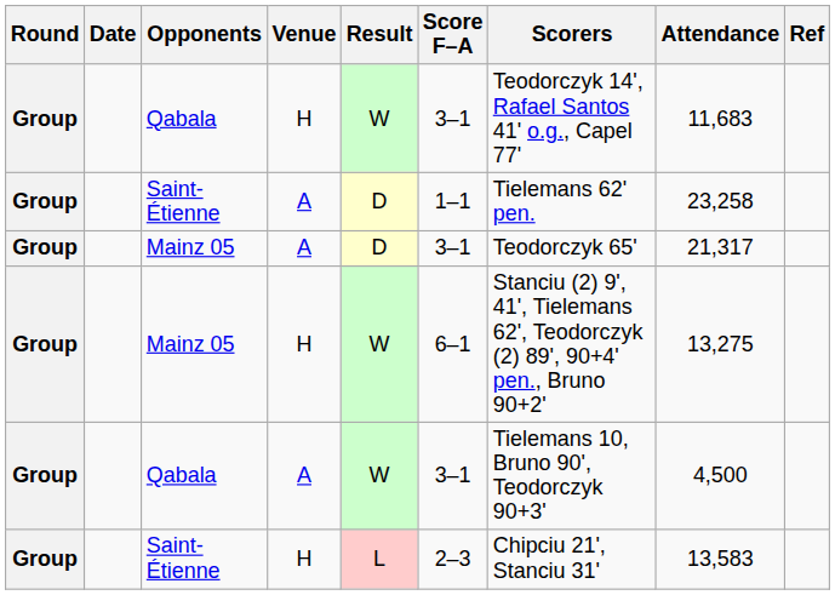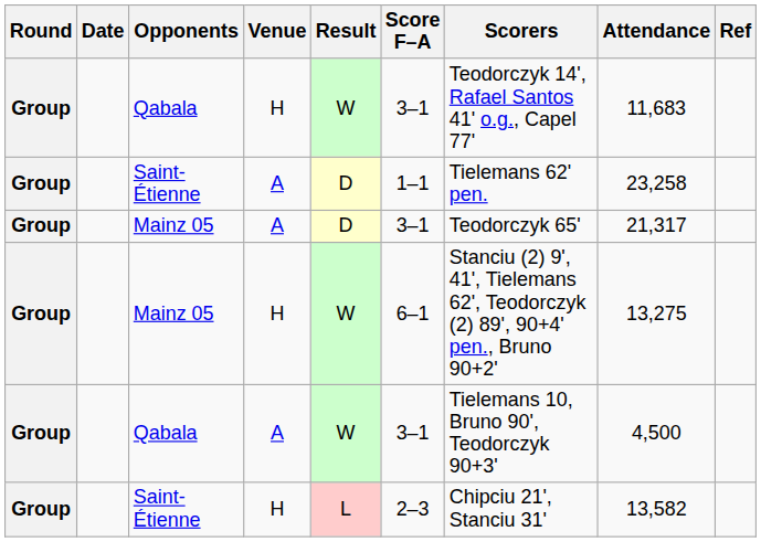 <table class="wikitable plainrowheaders sortable" style="text-align:center">
 <tr>
 <th scope="col">Round</th>
 <th scope="col">Date</th>
 <th scope="col">Opponents</th>
 <th scope="col">Venue</th>
 <th scope="col">Result</th>
 <th scope="col">Score<br>F–A</th>
 <th scope="col" class="unsortable">Scorers</th>
 <th scope="col">Attendance</th>
 <th scope="col" class="unsortable">Ref</th>
 </tr>
 <tr>
 <th scope="row">Group</th>
 <td align="left"></td>
 <td align="left"><a href='#'>Qabala</a></td>
 <td>H</td>
 <td style="background-color:#CCFFCC">W</td>
 <td>3–1</td>
 <td align="left">Teodorczyk 14', <a href='#'>Rafael Santos</a> 41' <a href='#'>o.g.</a>, Capel 77'</td>
 <td>11,683</td>
 <td></td>
 </tr>
 <tr>
 <th scope="row">Group</th>
 <td align="left"></td>
 <td align="left"><a href='#'>Saint-Étienne</a></td>
 <td><a href='#'>A</a></td>
 <td style="background-color:#FFFFCC">D</td>
 <td>1–1</td>
 <td align="left">Tielemans 62' <a href='#'>pen.</a></td>
 <td>23,258</td>
 <td></td>
 </tr>
 <tr>
 <th scope="row">Group</th>
 <td align="left"></td>
 <td align="left"><a href='#'>Mainz 05</a></td>
 <td><a href='#'>A</a></td>
 <td style="background-color:#FFFFCC">D</td>
 <td>3–1</td>
 <td align="left">Teodorczyk 65'</td>
 <td>21,317</td>
 <td></td>
 </tr>
 <tr>
 <th scope="row">Group</th>
 <td align="left"></td>
 <td align="left"><a href='#'>Mainz 05</a></td>
 <td>H</td>
 <td style="background-color:#CCFFCC">W</td>
 <td>6–1</td>
 <td align="left">Stanciu (2) 9', 41', Tielemans 62', Teodorczyk (2) 89', 90+4' <a href='#'>pen.</a>, Bruno 90+2'</td>
 <td>13,275</td>
 <td></td>
 </tr>
 <tr>
 <th scope="row">Group</th>
 <td align="left"></td>
 <td align="left"><a href='#'>Qabala</a></td>
 <td><a href='#'>A</a></td>
 <td style="background-color:#CCFFCC">W</td>
 <td>3–1</td>
 <td align="left">Tielemans 10, Bruno 90', Teodorczyk 90+3'</td>
 <td>4,500</td>
 <td></td>
 </tr>
 <tr>
 <th scope="row">Group</th>
 <td align="left"></td>
 <td align="left"><a href='#'>Saint-Étienne</a></td>
 <td>H</td>
 <td style="background-color:#FFCCCC">L</td>
 <td>2–3</td>
 <td align="left">Chipciu 21', Stanciu 31'</td>
-<td>13,583</td>
+<td>13,582</td>
 <td></td>
 </tr>
 </table>
